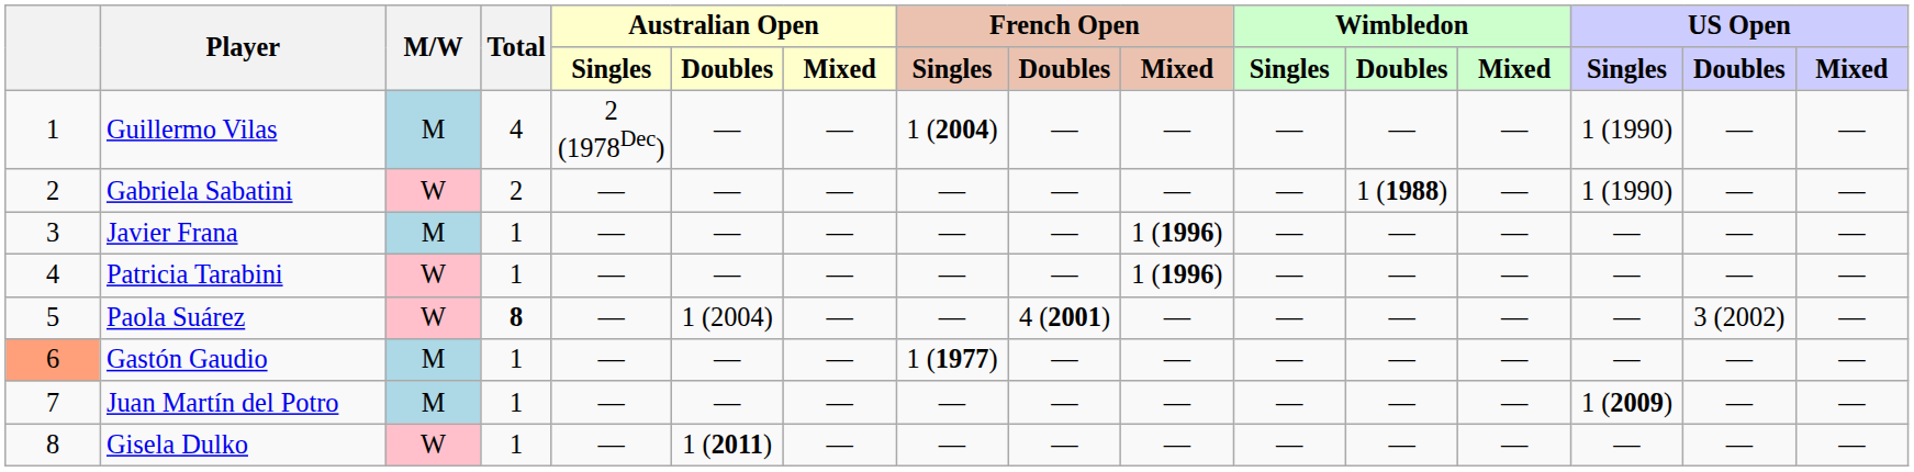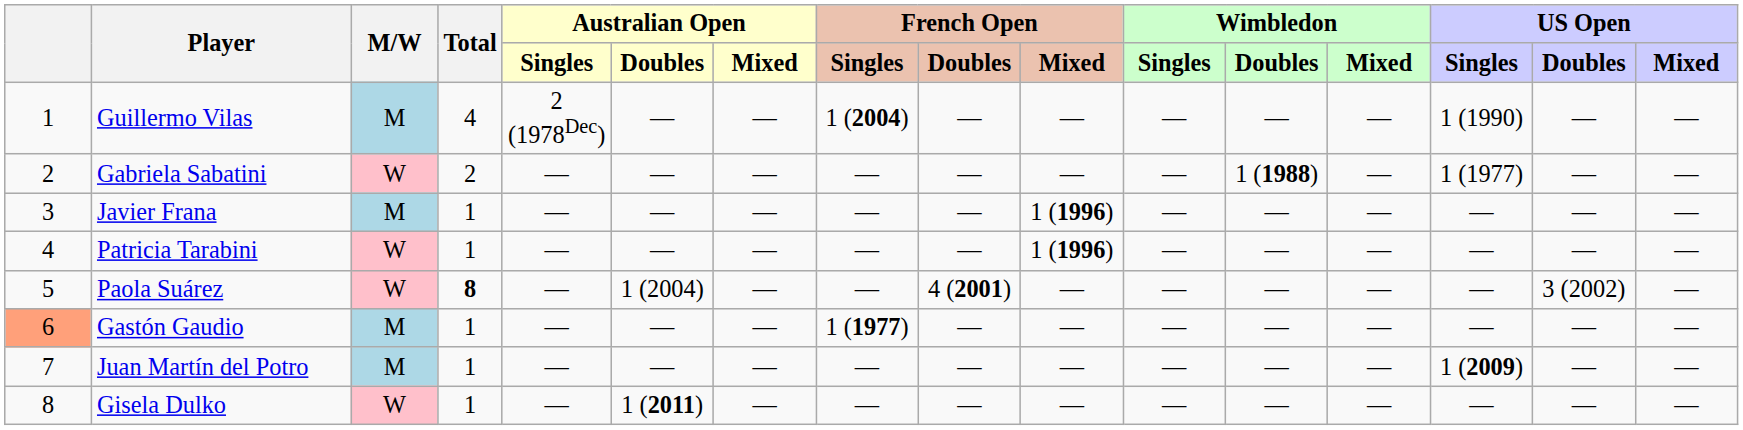 <table class="wikitable mw-datatable sortable" style="text-align:center;">
 <tr>
 <th data-sort-type="number" width="5%" rowspan="2"></th>
 <th width="15%" rowspan="2">Player</th>
 <th width="5%"  rowspan="2">M/W</th>
 <th rowspan="2">Total</th>
 <th colspan="3" style="background:#ffc;">Australian Open</th>
 <th colspan="3" style="background:#ebc2af;">French Open</th>
 <th colspan="3" style="background:#cfc;">Wimbledon</th>
 <th colspan="3" style="background:#ccf;">US Open</th>
 </tr>
 <tr>
 <th style="background:#ffc; width:60px;">Singles</th>
 <th style="background:#ffc; width:60px;">Doubles</th>
 <th style="background:#ffc; width:60px;">Mixed</th>
 <th style="background:#ebc2af; width:60px;">Singles</th>
 <th style="background:#ebc2af; width:60px;">Doubles</th>
 <th style="background:#ebc2af; width:60px;">Mixed</th>
 <th style="background:#cfc; width:60px;">Singles</th>
 <th style="background:#cfc; width:60px;">Doubles</th>
 <th style="background:#cfc; width:60px;">Mixed</th>
 <th style="background:#ccf; width:60px;">Singles</th>
 <th style="background:#ccf; width:60px;">Doubles</th>
 <th style="background:#ccf; width:60px;">Mixed</th>
 </tr>
 <tr>
 <td>1</td>
 <td style="text-align:left"><a href='#'>Guillermo Vilas</a></td>
 <td style="background:lightblue;">M</td>
 <td>4</td>
 <td>2 (1978<sup>Dec</sup>)</td>
 <td>—</td>
 <td>—</td>
 <td>1 (<strong>2004</strong>)</td>
 <td>—</td>
 <td>—</td>
 <td>—</td>
 <td>—</td>
 <td>—</td>
 <td>1 (1990)</td>
 <td>—</td>
 <td>—</td>
 </tr>
 <tr>
 <td>2</td>
 <td style="text-align:left"><a href='#'>Gabriela Sabatini</a></td>
 <td style="background:pink;">W</td>
 <td>2</td>
 <td>—</td>
 <td>—</td>
 <td>—</td>
 <td>—</td>
 <td>—</td>
 <td>—</td>
 <td>—</td>
 <td>1 (<strong>1988</strong>)</td>
 <td>—</td>
-<td>1 (1990)</td>
+<td>1 (1977)</td>
 <td>—</td>
 <td>—</td>
 </tr>
 <tr>
 <td>3</td>
 <td style="text-align:left"><a href='#'>Javier Frana</a></td>
 <td style="background:lightblue;">M</td>
 <td>1</td>
 <td>—</td>
 <td>—</td>
 <td>—</td>
 <td>—</td>
 <td>—</td>
 <td>1 (<strong>1996</strong>)</td>
 <td>—</td>
 <td>—</td>
 <td>—</td>
 <td>—</td>
 <td>—</td>
 <td>—</td>
 </tr>
 <tr>
 <td>4</td>
 <td style="text-align:left"><a href='#'>Patricia Tarabini</a></td>
 <td style="background:pink;">W</td>
 <td>1</td>
 <td>—</td>
 <td>—</td>
 <td>—</td>
 <td>—</td>
 <td>—</td>
 <td>1 (<strong>1996</strong>)</td>
 <td>—</td>
 <td>—</td>
 <td>—</td>
 <td>—</td>
 <td>—</td>
 <td>—</td>
 </tr>
 <tr>
 <td>5</td>
 <td style="text-align:left"><a href='#'>Paola Suárez</a></td>
 <td style="background:pink;">W</td>
 <td><strong>8</strong></td>
 <td>—</td>
 <td>1 (2004)</td>
 <td>—</td>
 <td>—</td>
 <td>4 (<strong>2001</strong>)</td>
 <td>—</td>
 <td>—</td>
 <td>—</td>
 <td>—</td>
 <td>—</td>
 <td>3 (2002)</td>
 <td>—</td>
 </tr>
 <tr>
 <td style="background: lightsalmon;">6</td>
 <td style="text-align:left"><a href='#'>Gastón Gaudio</a></td>
 <td style="background:lightblue;">M</td>
 <td>1</td>
 <td>—</td>
 <td>—</td>
 <td>—</td>
 <td>1 (<strong>1977</strong>)</td>
 <td>—</td>
 <td>—</td>
 <td>—</td>
 <td>—</td>
 <td>—</td>
 <td>—</td>
 <td>—</td>
 <td>—</td>
 </tr>
 <tr>
 <td>7</td>
 <td style="text-align:left"><a href='#'>Juan Martín del Potro</a></td>
 <td style="background:lightblue;">M</td>
 <td>1</td>
 <td>—</td>
 <td>—</td>
 <td>—</td>
 <td>—</td>
 <td>—</td>
 <td>—</td>
 <td>—</td>
 <td>—</td>
 <td>—</td>
 <td>1 (<strong>2009</strong>)</td>
 <td>—</td>
 <td>—</td>
 </tr>
 <tr>
 <td>8</td>
 <td style="text-align:left"><a href='#'>Gisela Dulko</a></td>
 <td style="background:pink;">W</td>
 <td>1</td>
 <td>—</td>
 <td>1 (<strong>2011</strong>)</td>
 <td>—</td>
 <td>—</td>
 <td>—</td>
 <td>—</td>
 <td>—</td>
 <td>—</td>
 <td>—</td>
 <td>—</td>
 <td>—</td>
 <td>—</td>
 </tr>
 </table>
